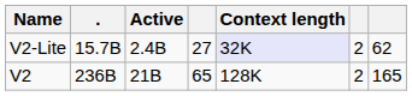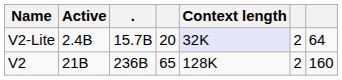 <table class="wikitable sortable">
 <tr>
 <th>Name</th>
+<th>Active </th>
 <th>.</th>
-<th>Active </th>
 <th></th>
 <th>Context length</th>
 <th></th>
 <th></th>
 </tr>
 <tr>
 <td>V2-Lite</td>
+<td>2.4B</td>
 <td>15.7B</td>
-<td>2.4B</td>
-<td>27</td>
+<td>20</td>
 <td style="background: lavender;">32K</td>
 <td>2</td>
-<td>62</td>
+<td>64</td>
 </tr>
 <tr>
 <td>V2</td>
+<td>21B</td>
 <td>236B</td>
-<td>21B</td>
 <td>65</td>
 <td>128K</td>
 <td>2</td>
-<td>165</td>
+<td>160</td>
 </tr>
 </table>
